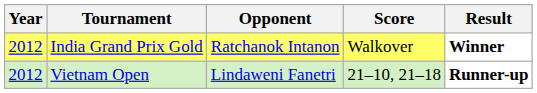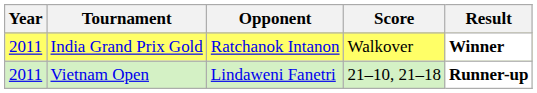 <table class="sortable wikitable" style="font-size: 90%;">
 <tr>
 <th>Year</th>
 <th>Tournament</th>
 <th>Opponent</th>
 <th>Score</th>
 <th>Result</th>
 </tr>
 <tr style="background:#FFFF67">
-<td align="center"><a href='#'>2012</a></td>
+<td align="center"><a href='#'>2011</a></td>
 <td align="left"><a href='#'>India Grand Prix Gold</a></td>
 <td align="left"> <a href='#'>Ratchanok Intanon</a></td>
 <td align="left">Walkover</td>
 <td style="text-align:left; background:white"> <strong>Winner</strong></td>
 </tr>
 <tr style="background:#D4F1C5">
-<td align="center"><a href='#'>2012</a></td>
+<td align="center"><a href='#'>2011</a></td>
 <td align="left"><a href='#'>Vietnam Open</a></td>
 <td align="left"> <a href='#'>Lindaweni Fanetri</a></td>
 <td align="left">21–10, 21–18</td>
 <td style="text-align:left; background:white"> <strong>Runner-up</strong></td>
 </tr>
 </table>
